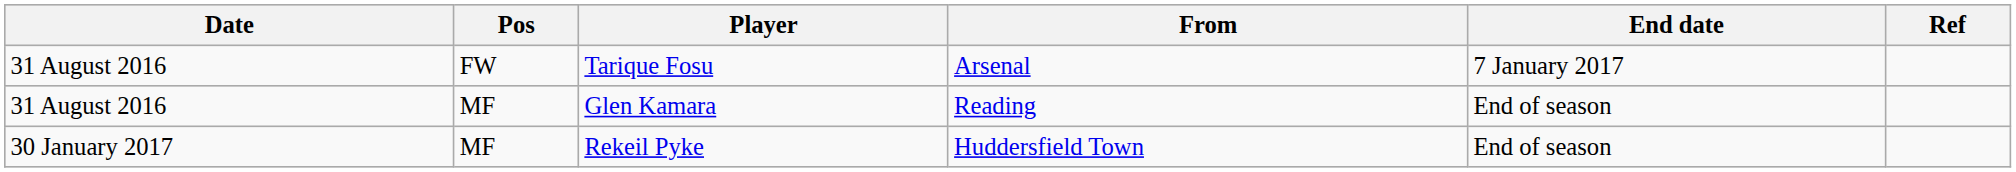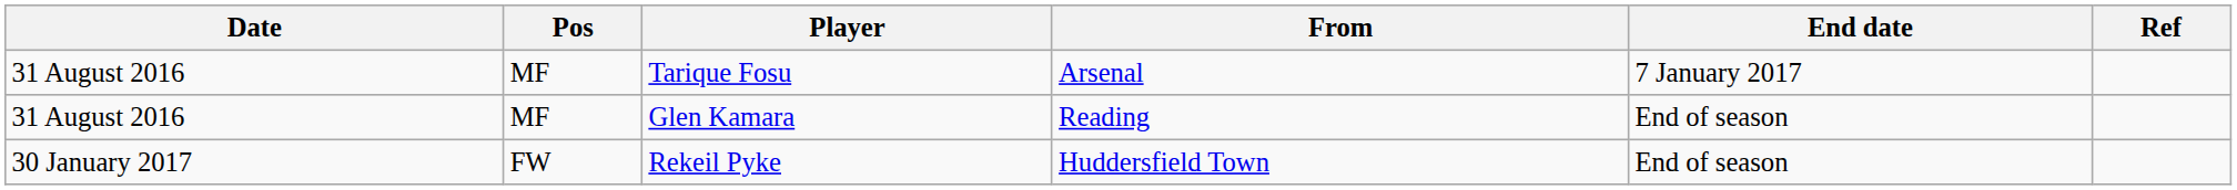 <table width=98% class="wikitable" style="text-align:center; font-size:95%; text-align:left">
 <tr>
 <th>Date</th>
 <th>Pos</th>
 <th>Player</th>
 <th>From</th>
 <th>End date</th>
 <th>Ref</th>
 </tr>
 <tr>
 <td>31 August 2016</td>
-<td>FW</td>
+<td>MF</td>
 <td> <a href='#'>Tarique Fosu</a></td>
 <td> <a href='#'>Arsenal</a></td>
 <td>7 January 2017</td>
 <td></td>
 </tr>
 <tr>
 <td>31 August 2016</td>
 <td>MF</td>
 <td> <a href='#'>Glen Kamara</a></td>
 <td> <a href='#'>Reading</a></td>
 <td>End of season</td>
 <td></td>
 </tr>
 <tr>
 <td>30 January 2017</td>
-<td>MF</td>
+<td>FW</td>
 <td> <a href='#'>Rekeil Pyke</a></td>
 <td> <a href='#'>Huddersfield Town</a></td>
 <td>End of season</td>
 <td></td>
 </tr>
 </table>
